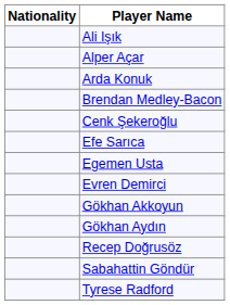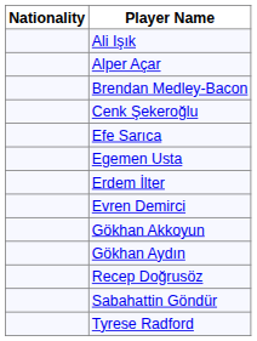 <table bgcolor="#f7f8ff" cellpadding="3" cellspacing="0" border="1" style="font-size: 95%; border: gray solid 1px; border-collapse: collapse;">
 <tr bgcolor="#FFFFFF">
 <td align=center><strong>Nationality</strong></td>
 <td align=center><strong>Player Name</strong></td>
 </tr>
 <tr>
 <td></td>
 <td><a href='#'>Ali Işık</a></td>
 </tr>
 <tr>
 <td></td>
 <td><a href='#'>Alper Açar</a></td>
-</tr>
-<tr>
-<td></td>
-<td><a href='#'>Arda Konuk</a></td>
 </tr>
 <tr>
 <td></td>
 <td><a href='#'>Brendan Medley-Bacon</a></td>
 </tr>
 <tr>
 <td></td>
 <td><a href='#'>Cenk Şekeroğlu</a></td>
 </tr>
 <tr>
 <td></td>
 <td><a href='#'>Efe Sarıca</a></td>
 </tr>
 <tr>
 <td></td>
 <td><a href='#'>Egemen Usta</a></td>
+</tr>
+<tr>
+<td></td>
+<td><a href='#'>Erdem İlter</a></td>
 </tr>
 <tr>
 <td></td>
 <td><a href='#'>Evren Demirci</a></td>
 </tr>
 <tr>
 <td></td>
 <td><a href='#'>Gökhan Akkoyun</a></td>
 </tr>
 <tr>
 <td></td>
 <td><a href='#'>Gökhan Aydın</a></td>
 </tr>
 <tr>
 <td></td>
 <td><a href='#'>Recep Doğrusöz</a></td>
 </tr>
 <tr>
 <td></td>
 <td><a href='#'>Sabahattin Göndür</a></td>
 </tr>
 <tr>
 <td></td>
 <td><a href='#'>Tyrese Radford</a></td>
 </tr>
 </table>
